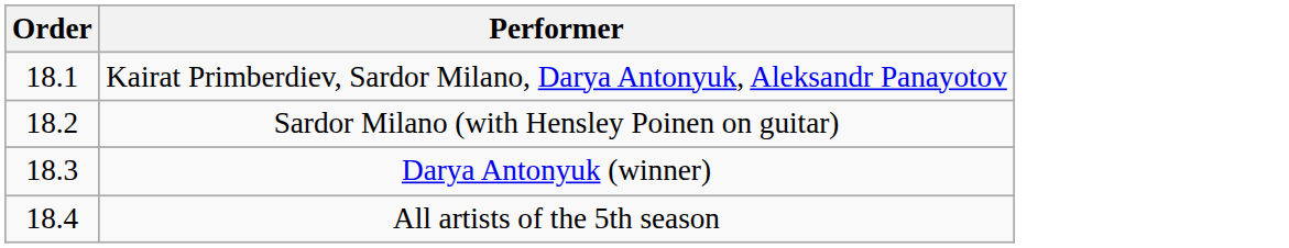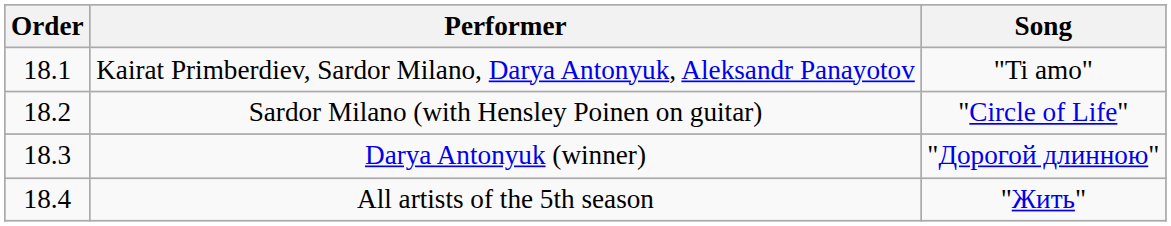 <table class="wikitable sortable" style="text-align: center; width: auto;">
 <tr>
 <th>Order</th>
 <th>Performer</th>
+<th>Song</th>
 </tr>
 <tr>
 <td>18.1</td>
 <td>Kairat Primberdiev, Sardor Milano, <a href='#'>Darya Antonyuk</a>, <a href='#'>Aleksandr Panayotov</a></td>
+<td>"Ti amo"</td>
 </tr>
 <tr>
 <td>18.2</td>
 <td>Sardor Milano (with Hensley Poinen on guitar)</td>
+<td>"<a href='#'>Circle of Life</a>"</td>
 </tr>
 <tr>
 <td>18.3</td>
 <td><a href='#'>Darya Antonyuk</a> (winner)</td>
+<td>"<a href='#'>Дорогой длинною</a>"</td>
 </tr>
 <tr>
 <td>18.4</td>
 <td>All artists of the 5th season</td>
+<td>"<a href='#'>Жить</a>"</td>
 </tr>
 </table>
